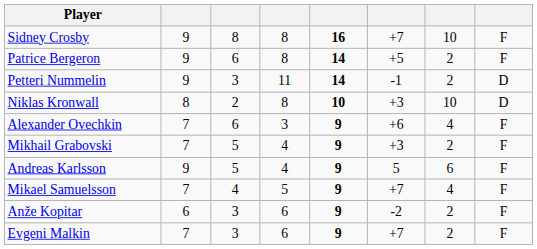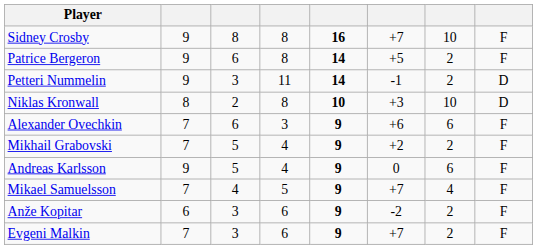 <table class="wikitable sortable" style="text-align:center;">
 <tr>
 <th width="175px">Player</th>
 <th width="50px"></th>
 <th width="50px"></th>
 <th width="50px"></th>
 <th width="60px"></th>
 <th width="60px"></th>
 <th width="50px"></th>
 <th width="60px"></th>
 </tr>
 <tr>
 <td style="text-align:left;"> <a href='#'>Sidney Crosby</a></td>
 <td>9</td>
 <td>8</td>
 <td>8</td>
 <td><strong>16</strong></td>
 <td>+7</td>
 <td>10</td>
 <td>F</td>
 </tr>
 <tr>
 <td style="text-align:left;"> <a href='#'>Patrice Bergeron</a></td>
 <td>9</td>
 <td>6</td>
 <td>8</td>
 <td><strong>14</strong></td>
 <td>+5</td>
 <td>2</td>
 <td>F</td>
 </tr>
 <tr>
 <td style="text-align:left;"> <a href='#'>Petteri Nummelin</a></td>
 <td>9</td>
 <td>3</td>
 <td>11</td>
 <td><strong>14</strong></td>
 <td>-1</td>
 <td>2</td>
 <td>D</td>
 </tr>
 <tr>
 <td style="text-align:left;"> <a href='#'>Niklas Kronwall</a></td>
 <td>8</td>
 <td>2</td>
 <td>8</td>
 <td><strong>10</strong></td>
 <td>+3</td>
 <td>10</td>
 <td>D</td>
 </tr>
 <tr>
 <td style="text-align:left;"> <a href='#'>Alexander Ovechkin</a></td>
 <td>7</td>
 <td>6</td>
 <td>3</td>
 <td><strong>9</strong></td>
 <td>+6</td>
-<td>4</td>
+<td>6</td>
 <td>F</td>
 </tr>
 <tr>
 <td style="text-align:left;"> <a href='#'>Mikhail Grabovski</a></td>
 <td>7</td>
 <td>5</td>
 <td>4</td>
 <td><strong>9</strong></td>
-<td>+3</td>
+<td>+2</td>
 <td>2</td>
 <td>F</td>
 </tr>
 <tr>
 <td style="text-align:left;"> <a href='#'>Andreas Karlsson</a></td>
 <td>9</td>
 <td>5</td>
 <td>4</td>
 <td><strong>9</strong></td>
-<td>5</td>
+<td>0</td>
 <td>6</td>
 <td>F</td>
 </tr>
 <tr>
 <td style="text-align:left;"> <a href='#'>Mikael Samuelsson</a></td>
 <td>7</td>
 <td>4</td>
 <td>5</td>
 <td><strong>9</strong></td>
 <td>+7</td>
 <td>4</td>
 <td>F</td>
 </tr>
 <tr>
 <td style="text-align:left;"> <a href='#'>Anže Kopitar</a></td>
 <td>6</td>
 <td>3</td>
 <td>6</td>
 <td><strong>9</strong></td>
 <td>-2</td>
 <td>2</td>
 <td>F</td>
 </tr>
 <tr>
 <td style="text-align:left;"> <a href='#'>Evgeni Malkin</a></td>
 <td>7</td>
 <td>3</td>
 <td>6</td>
 <td><strong>9</strong></td>
 <td>+7</td>
 <td>2</td>
 <td>F</td>
 </tr>
 </table>
